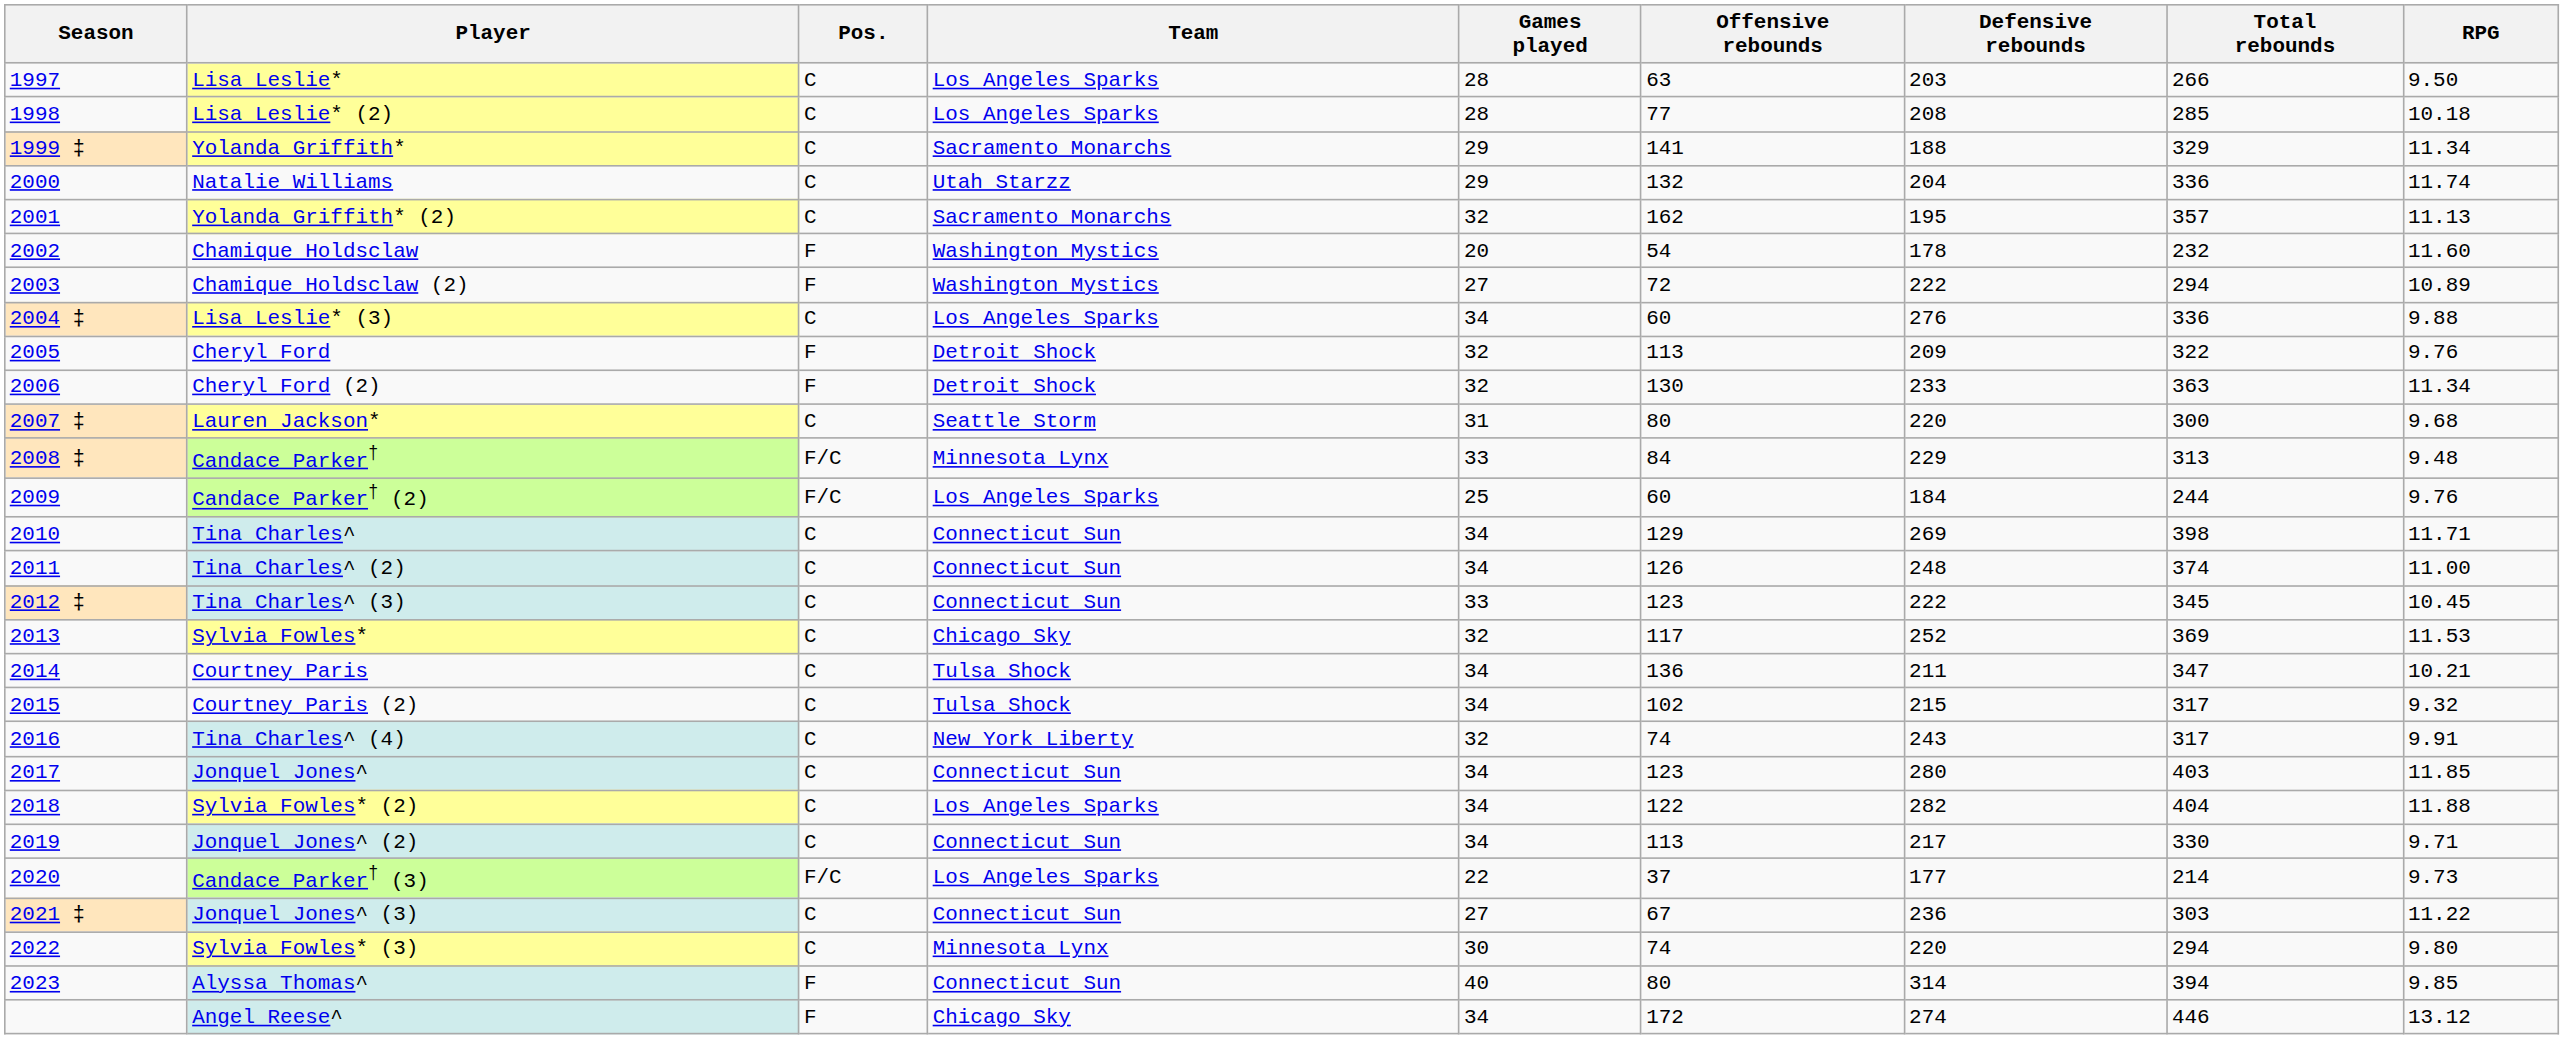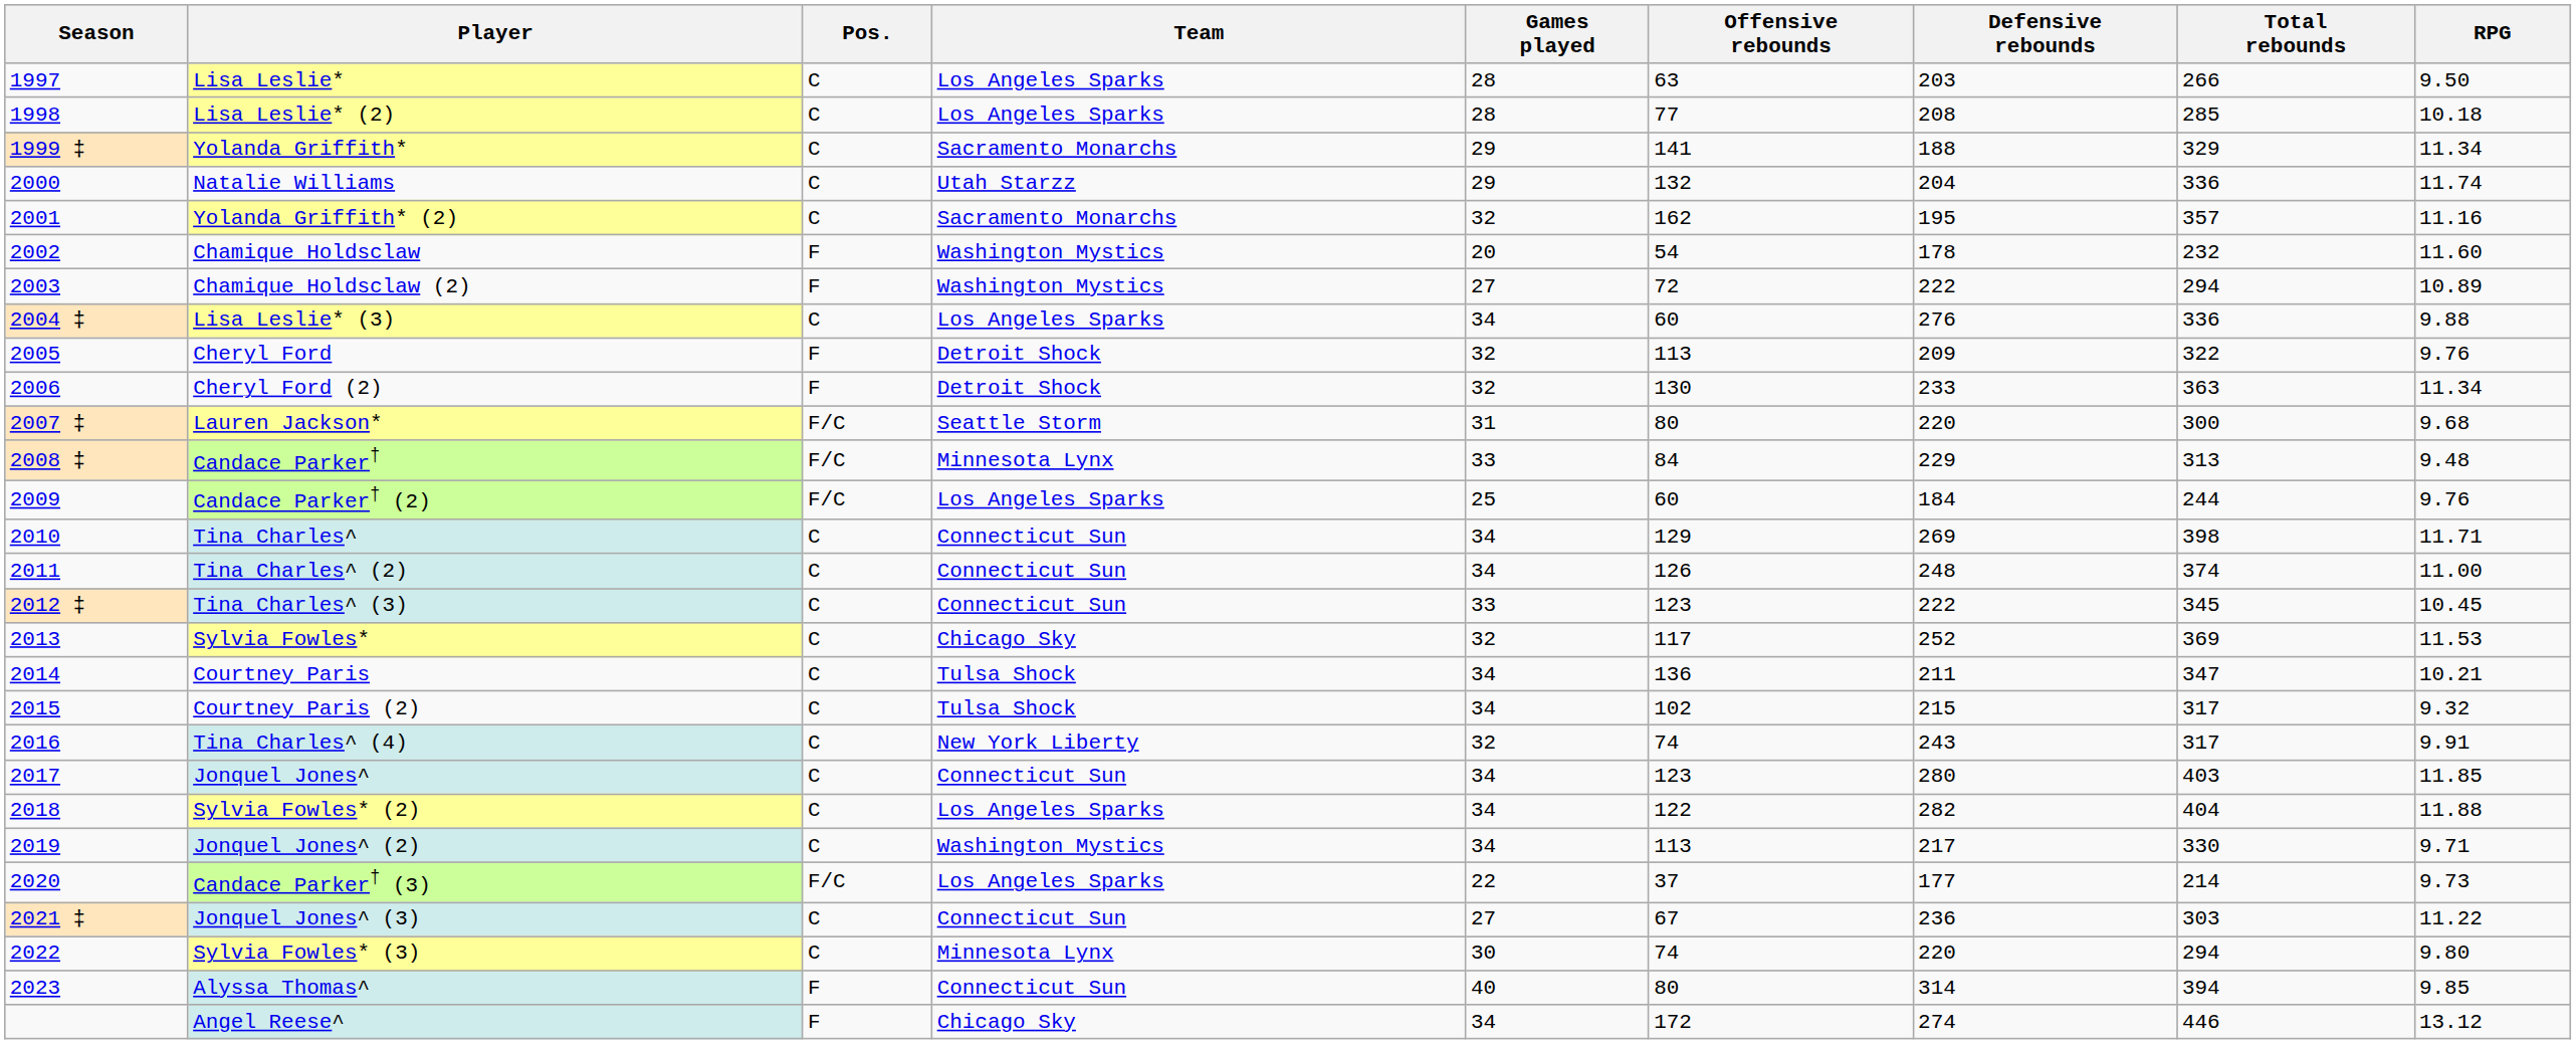 <table class="wikitable sortable" style="width: 80%;">
 <tr>
 <th>Season</th>
 <th>Player</th>
 <th class="unsortable">Pos.</th>
 <th>Team</th>
 <th>Games<br>played</th>
 <th>Offensive<br>rebounds</th>
 <th>Defensive<br>rebounds</th>
 <th>Total<br>rebounds</th>
 <th>RPG</th>
 </tr>
 <tr>
 <td><a href='#'>1997</a></td>
 <td bgcolor="ffff99"><a href='#'>Lisa Leslie</a>*</td>
 <td>C</td>
 <td><a href='#'>Los Angeles Sparks</a></td>
 <td>28</td>
 <td>63</td>
 <td>203</td>
 <td>266</td>
 <td>9.50</td>
 </tr>
 <tr>
 <td><a href='#'>1998</a></td>
 <td bgcolor="ffff99"><a href='#'>Lisa Leslie</a>* (2)</td>
 <td>C</td>
 <td><a href='#'>Los Angeles Sparks</a></td>
 <td>28</td>
 <td>77</td>
 <td>208</td>
 <td>285</td>
 <td>10.18</td>
 </tr>
 <tr>
 <td !scope="row" style="background-color:#FFE6BD"><a href='#'>1999</a> ‡</td>
 <td bgcolor="ffff99"><a href='#'>Yolanda Griffith</a>*</td>
 <td>C</td>
 <td><a href='#'>Sacramento Monarchs</a></td>
 <td>29</td>
 <td>141</td>
 <td>188</td>
 <td>329</td>
 <td>11.34</td>
 </tr>
 <tr>
 <td><a href='#'>2000</a></td>
 <td><a href='#'>Natalie Williams</a></td>
 <td>C</td>
 <td><a href='#'>Utah Starzz</a></td>
 <td>29</td>
 <td>132</td>
 <td>204</td>
 <td>336</td>
 <td>11.74</td>
 </tr>
 <tr>
 <td><a href='#'>2001</a></td>
 <td bgcolor="ffff99"><a href='#'>Yolanda Griffith</a>* (2)</td>
 <td>C</td>
 <td><a href='#'>Sacramento Monarchs</a></td>
 <td>32</td>
 <td>162</td>
 <td>195</td>
 <td>357</td>
-<td>11.13</td>
+<td>11.16</td>
 </tr>
 <tr>
 <td><a href='#'>2002</a></td>
 <td><a href='#'>Chamique Holdsclaw</a></td>
 <td>F</td>
 <td><a href='#'>Washington Mystics</a></td>
 <td>20</td>
 <td>54</td>
 <td>178</td>
 <td>232</td>
 <td>11.60</td>
 </tr>
 <tr>
 <td><a href='#'>2003</a></td>
 <td><a href='#'>Chamique Holdsclaw</a> (2)</td>
 <td>F</td>
 <td><a href='#'>Washington Mystics</a></td>
 <td>27</td>
 <td>72</td>
 <td>222</td>
 <td>294</td>
 <td>10.89</td>
 </tr>
 <tr>
 <td !scope="row" style="background-color:#FFE6BD"><a href='#'>2004</a> ‡</td>
 <td bgcolor="ffff99"><a href='#'>Lisa Leslie</a>* (3)</td>
 <td>C</td>
 <td><a href='#'>Los Angeles Sparks</a></td>
 <td>34</td>
 <td>60</td>
 <td>276</td>
 <td>336</td>
 <td>9.88</td>
 </tr>
 <tr>
 <td><a href='#'>2005</a></td>
 <td><a href='#'>Cheryl Ford</a></td>
 <td>F</td>
 <td><a href='#'>Detroit Shock</a></td>
 <td>32</td>
 <td>113</td>
 <td>209</td>
 <td>322</td>
 <td>9.76</td>
 </tr>
 <tr>
 <td><a href='#'>2006</a></td>
 <td><a href='#'>Cheryl Ford</a> (2)</td>
 <td>F</td>
 <td><a href='#'>Detroit Shock</a></td>
 <td>32</td>
 <td>130</td>
 <td>233</td>
 <td>363</td>
 <td>11.34</td>
 </tr>
 <tr>
 <td !scope="row" style="background-color:#FFE6BD"><a href='#'>2007</a> ‡</td>
 <td bgcolor="ffff99"><a href='#'>Lauren Jackson</a>*</td>
-<td>C</td>
+<td>F/C</td>
 <td><a href='#'>Seattle Storm</a></td>
 <td>31</td>
 <td>80</td>
 <td>220</td>
 <td>300</td>
 <td>9.68</td>
 </tr>
 <tr>
 <td !scope="row" style="background-color:#FFE6BD"><a href='#'>2008</a> ‡</td>
 <td bgcolor="ccff99"><a href='#'>Candace Parker</a><sup>†</sup></td>
 <td>F/C</td>
 <td><a href='#'>Minnesota Lynx</a></td>
 <td>33</td>
 <td>84</td>
 <td>229</td>
 <td>313</td>
 <td>9.48</td>
 </tr>
 <tr>
 <td><a href='#'>2009</a></td>
 <td bgcolor="ccff99"><a href='#'>Candace Parker</a><sup>†</sup> (2)</td>
 <td>F/C</td>
 <td><a href='#'>Los Angeles Sparks</a></td>
 <td>25</td>
 <td>60</td>
 <td>184</td>
 <td>244</td>
 <td>9.76</td>
 </tr>
 <tr>
 <td><a href='#'>2010</a></td>
 <td bgcolor="cfecec"><a href='#'>Tina Charles</a>^</td>
 <td>C</td>
 <td><a href='#'>Connecticut Sun</a></td>
 <td>34</td>
 <td>129</td>
 <td>269</td>
 <td>398</td>
 <td>11.71</td>
 </tr>
 <tr>
 <td><a href='#'>2011</a></td>
 <td bgcolor="cfecec"><a href='#'>Tina Charles</a>^ (2)</td>
 <td>C</td>
 <td><a href='#'>Connecticut Sun</a></td>
 <td>34</td>
 <td>126</td>
 <td>248</td>
 <td>374</td>
 <td>11.00</td>
 </tr>
 <tr>
 <td !scope="row" style="background-color:#FFE6BD"><a href='#'>2012</a> ‡</td>
 <td bgcolor="cfecec"><a href='#'>Tina Charles</a>^ (3)</td>
 <td>C</td>
 <td><a href='#'>Connecticut Sun</a></td>
 <td>33</td>
 <td>123</td>
 <td>222</td>
 <td>345</td>
 <td>10.45</td>
 </tr>
 <tr>
 <td><a href='#'>2013</a></td>
 <td bgcolor="ffff99"><a href='#'>Sylvia Fowles</a>*</td>
 <td>C</td>
 <td><a href='#'>Chicago Sky</a></td>
 <td>32</td>
 <td>117</td>
 <td>252</td>
 <td>369</td>
 <td>11.53</td>
 </tr>
 <tr>
 <td><a href='#'>2014</a></td>
 <td><a href='#'>Courtney Paris</a></td>
 <td>C</td>
 <td><a href='#'>Tulsa Shock</a></td>
 <td>34</td>
 <td>136</td>
 <td>211</td>
 <td>347</td>
 <td>10.21</td>
 </tr>
 <tr>
 <td><a href='#'>2015</a></td>
 <td><a href='#'>Courtney Paris</a> (2)</td>
 <td>C</td>
 <td><a href='#'>Tulsa Shock</a></td>
 <td>34</td>
 <td>102</td>
 <td>215</td>
 <td>317</td>
 <td>9.32</td>
 </tr>
 <tr>
 <td><a href='#'>2016</a></td>
 <td bgcolor="cfecec"><a href='#'>Tina Charles</a>^ (4)</td>
 <td>C</td>
 <td><a href='#'>New York Liberty</a></td>
 <td>32</td>
 <td>74</td>
 <td>243</td>
 <td>317</td>
 <td>9.91</td>
 </tr>
 <tr>
 <td><a href='#'>2017</a></td>
 <td bgcolor="cfecec"><a href='#'>Jonquel Jones</a>^</td>
 <td>C</td>
 <td><a href='#'>Connecticut Sun</a></td>
 <td>34</td>
 <td>123</td>
 <td>280</td>
 <td>403</td>
 <td>11.85</td>
 </tr>
 <tr>
 <td><a href='#'>2018</a></td>
 <td bgcolor="ffff99"><a href='#'>Sylvia Fowles</a>* (2)</td>
 <td>C</td>
 <td><a href='#'>Los Angeles Sparks</a></td>
 <td>34</td>
 <td>122</td>
 <td>282</td>
 <td>404</td>
 <td>11.88</td>
 </tr>
 <tr>
 <td><a href='#'>2019</a></td>
 <td bgcolor="cfecec"><a href='#'>Jonquel Jones</a>^ (2)</td>
 <td>C</td>
-<td><a href='#'>Connecticut Sun</a></td>
+<td><a href='#'>Washington Mystics</a></td>
 <td>34</td>
 <td>113</td>
 <td>217</td>
 <td>330</td>
 <td>9.71</td>
 </tr>
 <tr>
 <td><a href='#'>2020</a></td>
 <td bgcolor="ccff99"><a href='#'>Candace Parker</a><sup>†</sup> (3)</td>
 <td>F/C</td>
 <td><a href='#'>Los Angeles Sparks</a></td>
 <td>22</td>
 <td>37</td>
 <td>177</td>
 <td>214</td>
 <td>9.73</td>
 </tr>
 <tr>
 <td !scope="row" style="background-color:#FFE6BD"><a href='#'>2021</a> ‡</td>
 <td bgcolor="cfecec"><a href='#'>Jonquel Jones</a>^ (3)</td>
 <td>C</td>
 <td><a href='#'>Connecticut Sun</a></td>
 <td>27</td>
 <td>67</td>
 <td>236</td>
 <td>303</td>
 <td>11.22</td>
 </tr>
 <tr>
 <td><a href='#'>2022</a></td>
 <td bgcolor="ffff99"><a href='#'>Sylvia Fowles</a>* (3)</td>
 <td>C</td>
 <td><a href='#'>Minnesota Lynx</a></td>
 <td>30</td>
 <td>74</td>
 <td>220</td>
 <td>294</td>
 <td>9.80</td>
 </tr>
 <tr>
 <td><a href='#'>2023</a></td>
 <td bgcolor="cfecec"><a href='#'>Alyssa Thomas</a>^</td>
 <td>F</td>
 <td><a href='#'>Connecticut Sun</a></td>
 <td>40</td>
 <td>80</td>
 <td>314</td>
 <td>394</td>
 <td>9.85</td>
 </tr>
 <tr>
 <td></td>
 <td bgcolor="cfecec"><a href='#'>Angel Reese</a>^</td>
 <td>F</td>
 <td><a href='#'>Chicago Sky</a></td>
 <td>34</td>
 <td>172</td>
 <td>274</td>
 <td>446</td>
 <td>13.12</td>
 </tr>
 </table>
